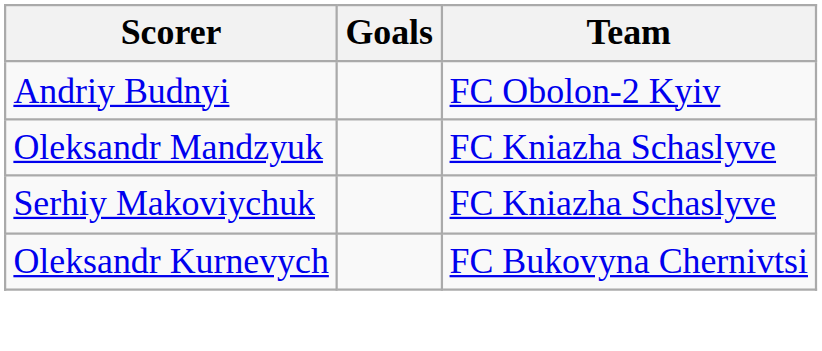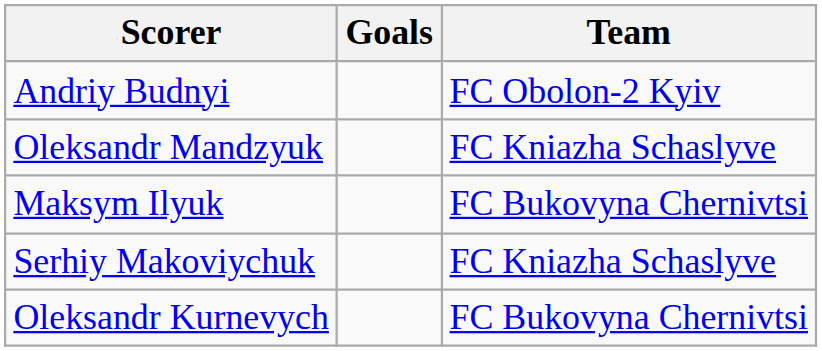 <table class="wikitable">
 <tr>
 <th>Scorer</th>
 <th>Goals</th>
 <th>Team</th>
 </tr>
 <tr>
 <td> <a href='#'>Andriy Budnyi</a></td>
 <td></td>
 <td><a href='#'>FC Obolon-2 Kyiv</a></td>
 </tr>
 <tr>
 <td> <a href='#'>Oleksandr Mandzyuk</a></td>
 <td></td>
 <td><a href='#'>FC Kniazha Schaslyve</a></td>
 </tr>
 <tr>
+<td> <a href='#'>Maksym Ilyuk</a></td>
+<td></td>
+<td><a href='#'>FC Bukovyna Chernivtsi</a></td>
+</tr>
+<tr>
 <td> <a href='#'>Serhiy Makoviychuk</a></td>
 <td></td>
 <td><a href='#'>FC Kniazha Schaslyve</a></td>
 </tr>
 <tr>
 <td> <a href='#'>Oleksandr Kurnevych</a></td>
 <td></td>
 <td><a href='#'>FC Bukovyna Chernivtsi</a></td>
 </tr>
 </table>
